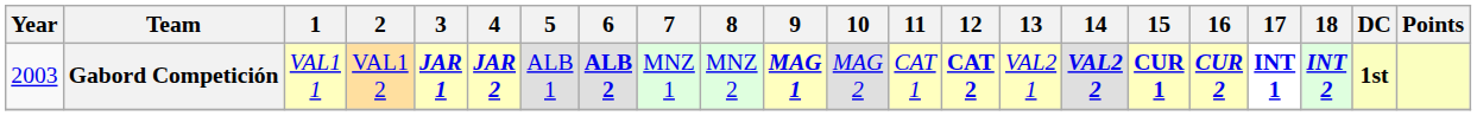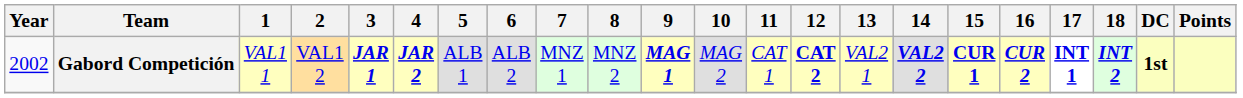 <table class="wikitable" border="1" style="text-align:center; font-size:85%;">
 <tr>
 <th>Year</th>
 <th>Team</th>
 <th>1</th>
 <th>2</th>
 <th>3</th>
 <th>4</th>
 <th>5</th>
 <th>6</th>
 <th>7</th>
 <th>8</th>
 <th>9</th>
 <th>10</th>
 <th>11</th>
 <th>12</th>
 <th>13</th>
 <th>14</th>
 <th>15</th>
 <th>16</th>
 <th>17</th>
 <th>18</th>
 <th>DC</th>
 <th>Points</th>
 </tr>
 <tr>
-<td><a href='#'>2003</a></td>
+<td><a href='#'>2002</a></td>
 <th nowrap>Gabord Competición</th>
 <td bgcolor="#FFFFBF"><em><a href='#'>VAL1<br>1</a></em><br></td>
 <td bgcolor="#FFDF9F"><a href='#'>VAL1<br>2</a><br></td>
 <td bgcolor="#FFFFBF"><strong><em><a href='#'>JAR<br>1</a></em></strong><br></td>
 <td bgcolor="#FFFFBF"><strong><em><a href='#'>JAR<br>2</a></em></strong><br></td>
 <td bgcolor="#DFDFDF"><a href='#'>ALB<br>1</a><br></td>
-<td bgcolor="#DFDFDF"><strong><a href='#'>ALB<br>2</a><br></strong></td>
+<td bgcolor="#DFDFDF"><a href='#'>ALB<br>2</a><br></td>
 <td bgcolor="#DFFFDF"><a href='#'>MNZ<br>1</a><br></td>
 <td bgcolor="#DFFFDF"><a href='#'>MNZ<br>2</a><br></td>
 <td bgcolor="#FFFFBF"><strong><em><a href='#'>MAG<br>1</a></em></strong><br></td>
 <td bgcolor="#DFDFDF"><em><a href='#'>MAG<br>2</a></em><br></td>
 <td bgcolor="#FFFFBF"><em><a href='#'>CAT<br>1</a></em><br></td>
 <td bgcolor="#FFFFBF"><strong><a href='#'>CAT<br>2</a></strong><br></td>
 <td bgcolor="#FFFFBF"><em><a href='#'>VAL2<br>1</a></em><br></td>
 <td bgcolor="#DFDFDF"><strong><em><a href='#'>VAL2<br>2</a></em></strong><br></td>
 <td bgcolor="#FFFFBF"><strong><a href='#'>CUR<br>1</a></strong><br></td>
 <td bgcolor="#FFFFBF"><strong><em><a href='#'>CUR<br>2</a></em><br></strong></td>
 <td bgcolor="#FFFFFF"><strong><a href='#'>INT<br>1</a></strong><br></td>
 <td bgcolor="#DFFFDF"><strong><em><a href='#'>INT<br>2</a></em></strong><br></td>
 <th style="background:#fbffbf;">1st</th>
 <th style="background:#fbffbf;"></th>
 </tr>
 <tr>
 </tr>
 </table>
